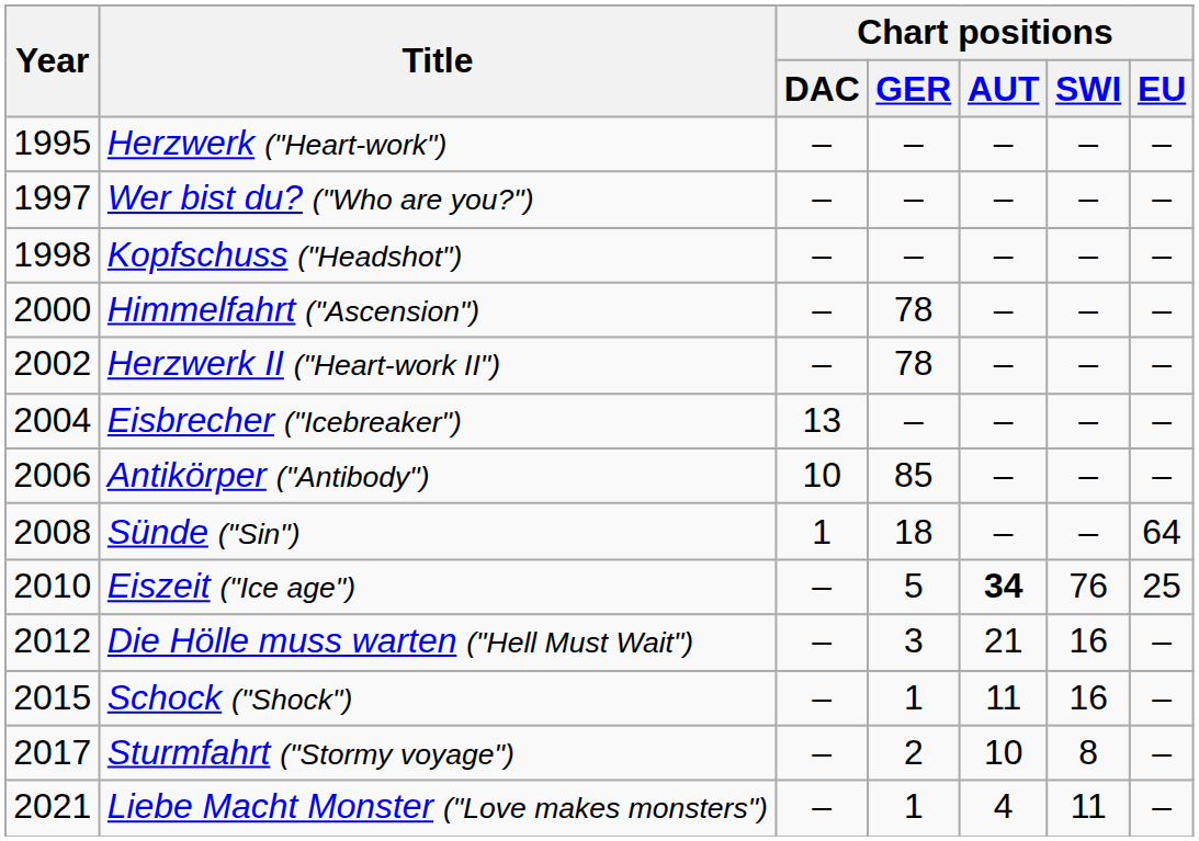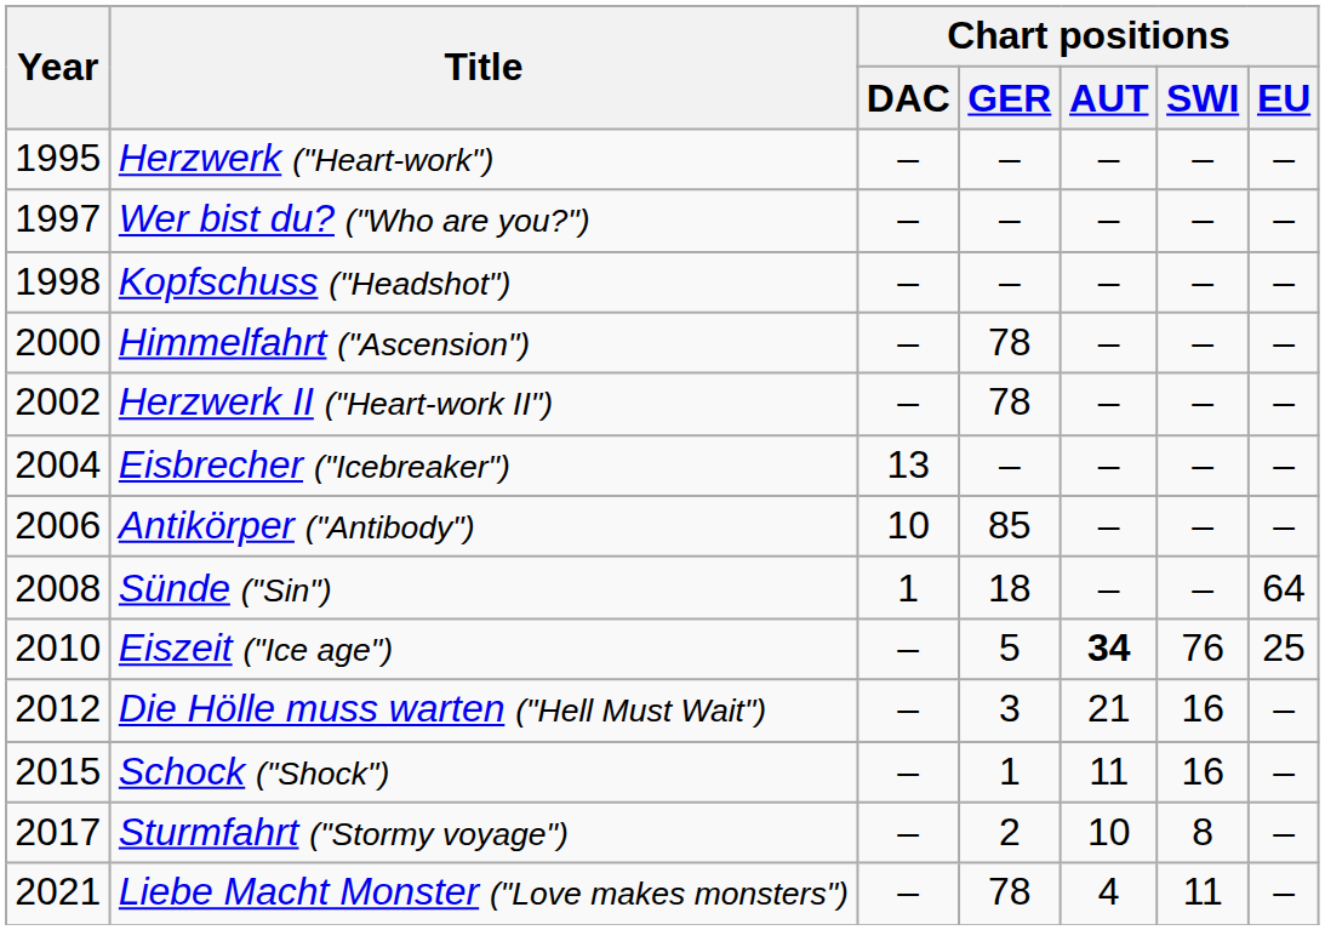 <table class="wikitable">
 <tr>
 <th rowspan="2">Year</th>
 <th rowspan="2">Title</th>
 <th colspan="5">Chart positions</th>
 </tr>
 <tr>
 <th>DAC</th>
 <th><a href='#'>GER</a></th>
 <th><a href='#'>AUT</a></th>
 <th><a href='#'>SWI</a></th>
 <th><a href='#'>EU</a></th>
 </tr>
 <tr>
 <td>1995</td>
 <td><em><a href='#'>Herzwerk</a> <small>("Heart-work")</small></em></td>
 <td style="text-align:center;">–</td>
 <td style="text-align:center;">–</td>
 <td style="text-align:center;">–</td>
 <td style="text-align:center;">–</td>
 <td style="text-align:center;">–</td>
 </tr>
 <tr>
 <td>1997</td>
 <td><em><a href='#'>Wer bist du?</a> <small>("Who are you?")</small></em></td>
 <td style="text-align:center;">–</td>
 <td style="text-align:center;">–</td>
 <td style="text-align:center;">–</td>
 <td style="text-align:center;">–</td>
 <td style="text-align:center;">–</td>
 </tr>
 <tr>
 <td>1998</td>
 <td><em><a href='#'>Kopfschuss</a> <small>("Headshot")</small></em></td>
 <td style="text-align:center;">–</td>
 <td style="text-align:center;">–</td>
 <td style="text-align:center;">–</td>
 <td style="text-align:center;">–</td>
 <td style="text-align:center;">–</td>
 </tr>
 <tr>
 <td>2000</td>
 <td><em><a href='#'>Himmelfahrt</a> <small>("Ascension")</small></em></td>
 <td style="text-align:center;">–</td>
 <td style="text-align:center;">78</td>
 <td style="text-align:center;">–</td>
 <td style="text-align:center;">–</td>
 <td style="text-align:center;">–</td>
 </tr>
 <tr>
 <td>2002</td>
 <td><em><a href='#'>Herzwerk II</a> <small>("Heart-work II")</small></em></td>
 <td style="text-align:center;">–</td>
 <td style="text-align:center;">78</td>
 <td style="text-align:center;">–</td>
 <td style="text-align:center;">–</td>
 <td style="text-align:center;">–</td>
 </tr>
 <tr>
 <td>2004</td>
 <td><em><a href='#'>Eisbrecher</a> <small>("Icebreaker")</small></em></td>
 <td style="text-align:center;">13</td>
 <td style="text-align:center;">–</td>
 <td style="text-align:center;">–</td>
 <td style="text-align:center;">–</td>
 <td style="text-align:center;">–</td>
 </tr>
 <tr>
 <td>2006</td>
 <td><em><a href='#'>Antikörper</a> <small>("Antibody")</small></em></td>
 <td style="text-align:center;">10</td>
 <td style="text-align:center;">85</td>
 <td style="text-align:center;">–</td>
 <td style="text-align:center;">–</td>
 <td style="text-align:center;">–</td>
 </tr>
 <tr>
 <td>2008</td>
 <td><em><a href='#'>Sünde</a> <small>("Sin")</small></em></td>
 <td style="text-align:center;">1</td>
 <td style="text-align:center;">18</td>
 <td style="text-align:center;">–</td>
 <td style="text-align:center;">–</td>
 <td style="text-align:center;">64</td>
 </tr>
 <tr>
 <td>2010</td>
 <td><em><a href='#'>Eiszeit</a> <small>("Ice age")</small></em></td>
 <td style="text-align:center;">–</td>
 <td style="text-align:center;">5</td>
 <td style="text-align:center;"><strong>34</strong></td>
 <td style="text-align:center;">76</td>
 <td style="text-align:center;">25</td>
 </tr>
 <tr>
 <td>2012</td>
 <td><em><a href='#'>Die Hölle muss warten</a> <small>("Hell Must Wait")</small></em></td>
 <td style="text-align:center;">–</td>
 <td style="text-align:center;">3</td>
 <td style="text-align:center;">21</td>
 <td style="text-align:center;">16</td>
 <td style="text-align:center;">–</td>
 </tr>
 <tr>
 <td>2015</td>
 <td><em><a href='#'>Schock</a> <small>("Shock")</small></em></td>
 <td style="text-align:center;">–</td>
 <td style="text-align:center;">1</td>
 <td style="text-align:center;">11</td>
 <td style="text-align:center;">16</td>
 <td style="text-align:center;">–</td>
 </tr>
 <tr>
 <td>2017</td>
 <td><em><a href='#'>Sturmfahrt</a> <small>("Stormy voyage")</small></em></td>
 <td style="text-align:center;">–</td>
 <td style="text-align:center;">2</td>
 <td style="text-align:center;">10</td>
 <td style="text-align:center;">8</td>
 <td style="text-align:center;">–</td>
 </tr>
 <tr>
 <td>2021</td>
 <td><em><a href='#'>Liebe Macht Monster</a> <small>("Love makes monsters")</small></em></td>
 <td style="text-align:center;">–</td>
-<td style="text-align:center;">1</td>
+<td style="text-align:center;">78</td>
 <td style="text-align:center;">4</td>
 <td style="text-align:center;">11</td>
 <td style="text-align:center;">–</td>
 </tr>
 </table>
